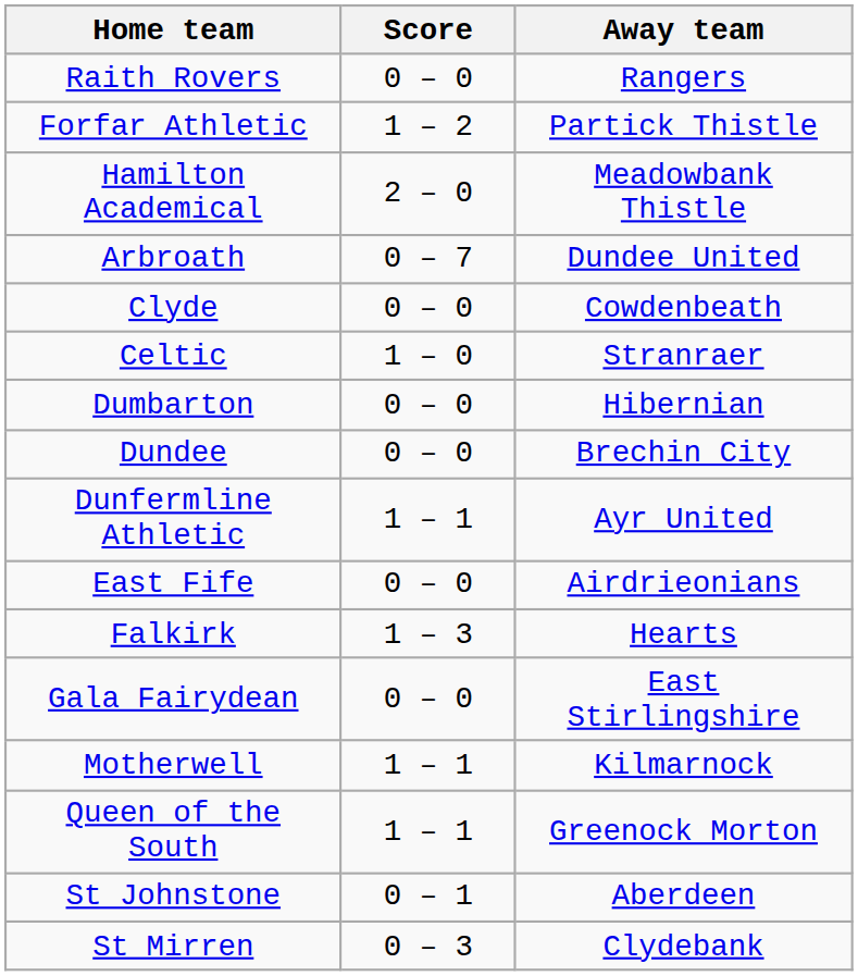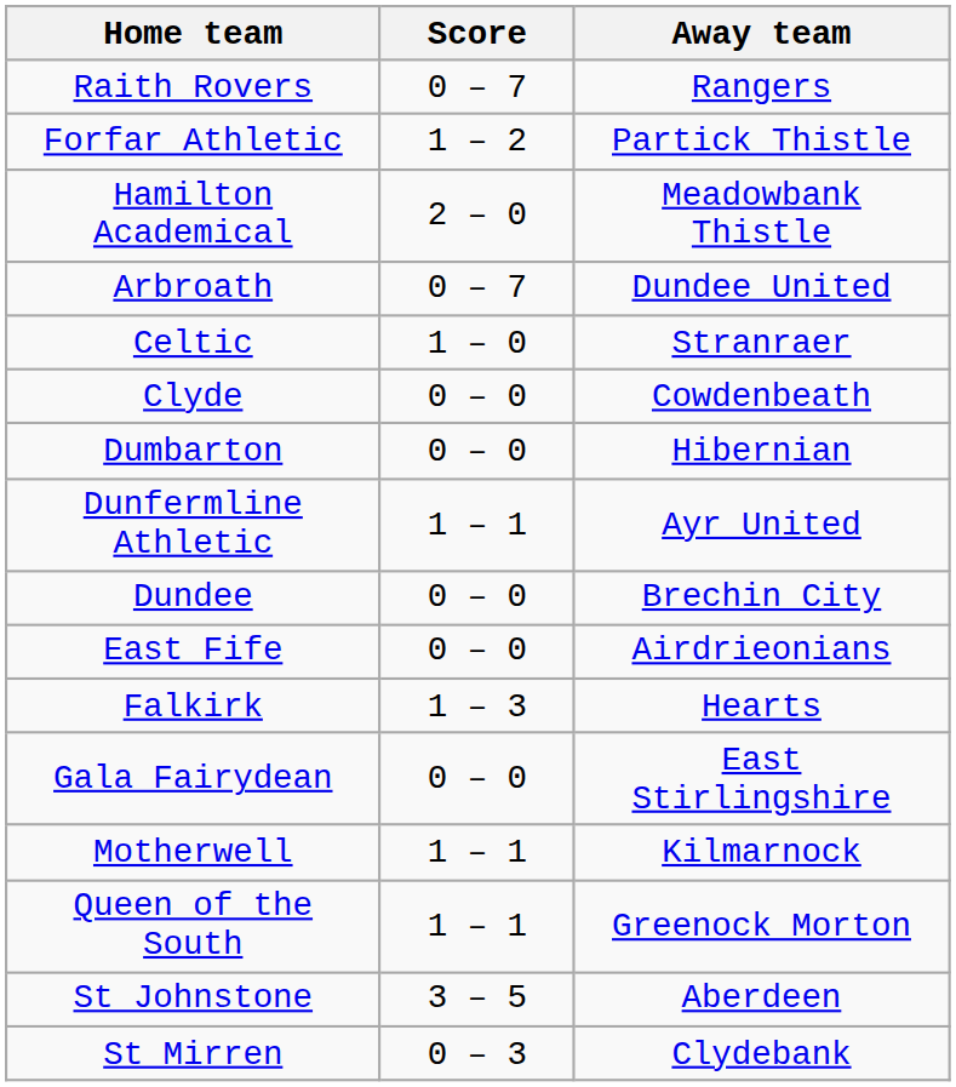 <table class="wikitable" style="text-align: center">
 <tr>
 <th width=140>Home team</th>
 <th width=70>Score</th>
 <th width=140>Away team</th>
 </tr>
 <tr>
 <td><a href='#'>Raith Rovers</a></td>
-<td>0 – 0</td>
+<td>0 – 7</td>
 <td><a href='#'>Rangers</a></td>
 </tr>
 <tr>
 <td><a href='#'>Forfar Athletic</a></td>
 <td>1 – 2</td>
 <td><a href='#'>Partick Thistle</a></td>
 </tr>
 <tr>
 <td><a href='#'>Hamilton Academical</a></td>
 <td>2 – 0</td>
 <td><a href='#'>Meadowbank Thistle</a></td>
 </tr>
 <tr>
 <td><a href='#'>Arbroath</a></td>
 <td>0 – 7</td>
 <td><a href='#'>Dundee United</a></td>
 </tr>
 <tr>
+<td><a href='#'>Celtic</a></td>
+<td>1 – 0</td>
+<td><a href='#'>Stranraer</a></td>
+</tr>
+<tr>
 <td><a href='#'>Clyde</a></td>
 <td>0 – 0</td>
 <td><a href='#'>Cowdenbeath</a></td>
-</tr>
-<tr>
-<td><a href='#'>Celtic</a></td>
-<td>1 – 0</td>
-<td><a href='#'>Stranraer</a></td>
 </tr>
 <tr>
 <td><a href='#'>Dumbarton</a></td>
 <td>0 – 0</td>
 <td><a href='#'>Hibernian</a></td>
 </tr>
 <tr>
+<td><a href='#'>Dunfermline Athletic</a></td>
+<td>1 – 1</td>
+<td><a href='#'>Ayr United</a></td>
+</tr>
+<tr>
 <td><a href='#'>Dundee</a></td>
 <td>0 – 0</td>
 <td><a href='#'>Brechin City</a></td>
-</tr>
-<tr>
-<td><a href='#'>Dunfermline Athletic</a></td>
-<td>1 – 1</td>
-<td><a href='#'>Ayr United</a></td>
 </tr>
 <tr>
 <td><a href='#'>East Fife</a></td>
 <td>0 – 0</td>
 <td><a href='#'>Airdrieonians</a></td>
 </tr>
 <tr>
 <td><a href='#'>Falkirk</a></td>
 <td>1 – 3</td>
 <td><a href='#'>Hearts</a></td>
 </tr>
 <tr>
 <td><a href='#'>Gala Fairydean</a></td>
 <td>0 – 0</td>
 <td><a href='#'>East Stirlingshire</a></td>
 </tr>
 <tr>
 <td><a href='#'>Motherwell</a></td>
 <td>1 – 1</td>
 <td><a href='#'>Kilmarnock</a></td>
 </tr>
 <tr>
 <td><a href='#'>Queen of the South</a></td>
 <td>1 – 1</td>
 <td><a href='#'>Greenock Morton</a></td>
 </tr>
 <tr>
 <td><a href='#'>St Johnstone</a></td>
-<td>0 – 1</td>
+<td>3 – 5</td>
 <td><a href='#'>Aberdeen</a></td>
 </tr>
 <tr>
 <td><a href='#'>St Mirren</a></td>
 <td>0 – 3</td>
 <td><a href='#'>Clydebank</a></td>
 </tr>
 </table>
